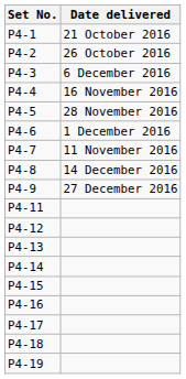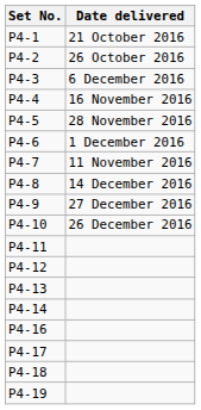 <table class="wikitable">
 <tr>
 <th>Set No.</th>
 <th>Date delivered</th>
 </tr>
 <tr>
 <td>P4-1</td>
 <td>21 October 2016</td>
 </tr>
 <tr>
 <td>P4-2</td>
 <td>26 October 2016</td>
 </tr>
 <tr>
 <td>P4-3</td>
 <td>6 December 2016</td>
 </tr>
 <tr>
 <td>P4-4</td>
 <td>16 November 2016</td>
 </tr>
 <tr>
 <td>P4-5</td>
 <td>28 November 2016</td>
 </tr>
 <tr>
 <td>P4-6</td>
 <td>1 December 2016</td>
 </tr>
 <tr>
 <td>P4-7</td>
 <td>11 November 2016</td>
 </tr>
 <tr>
 <td>P4-8</td>
 <td>14 December 2016</td>
 </tr>
 <tr>
 <td>P4-9</td>
 <td>27 December 2016</td>
 </tr>
 <tr>
+<td>P4-10</td>
+<td>26 December 2016</td>
+</tr>
+<tr>
 <td>P4-11</td>
 <td> </td>
 </tr>
 <tr>
 <td>P4-12</td>
 <td> </td>
 </tr>
 <tr>
 <td>P4-13</td>
 <td> </td>
 </tr>
 <tr>
 <td>P4-14</td>
-<td> </td>
-</tr>
-<tr>
-<td>P4-15</td>
 <td> </td>
 </tr>
 <tr>
 <td>P4-16</td>
 <td> </td>
 </tr>
 <tr>
 <td>P4-17</td>
 <td> </td>
 </tr>
 <tr>
 <td>P4-18</td>
 <td> </td>
 </tr>
 <tr>
 <td>P4-19</td>
 <td> </td>
 </tr>
 </table>
